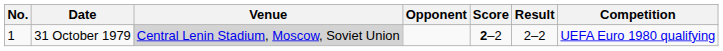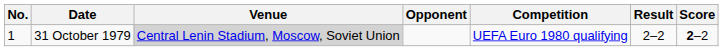 <table class="wikitable plainrowheaders">
 <tr>
 <th>No.</th>
 <th>Date</th>
 <th>Venue</th>
 <th>Opponent</th>
+<th>Competition</th>
+<th>Result</th>
 <th>Score</th>
-<th>Result</th>
-<th>Competition</th>
 </tr>
 <tr>
 <td>1</td>
 <td>31 October 1979</td>
 <td style="background: lightgrey;"><a href='#'>Central Lenin Stadium</a>, <a href='#'>Moscow</a>, Soviet Union</td>
 <td></td>
+<td><a href='#'>UEFA Euro 1980 qualifying</a></td>
+<td align=center>2–2</td>
 <td align=center><strong>2</strong>–2</td>
-<td align=center>2–2</td>
-<td><a href='#'>UEFA Euro 1980 qualifying</a></td>
 </tr>
 </table>
